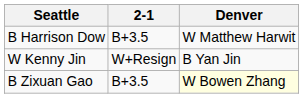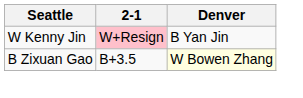 <table class="wikitable">
 <tr>
 <th>Seattle</th>
 <th>2-1</th>
 <th>Denver</th>
 </tr>
 <tr>
-<td>B Harrison Dow</td>
-<td>B+3.5</td>
-<td>W Matthew Harwit</td>
-</tr>
-<tr>
 <td>W Kenny Jin</td>
-<td>W+Resign</td>
+<td style="background: pink;">W+Resign</td>
 <td>B Yan Jin</td>
 </tr>
 <tr>
 <td>B Zixuan Gao</td>
 <td>B+3.5</td>
 <td style="background: lightyellow;">W Bowen Zhang</td>
 </tr>
 </table>
